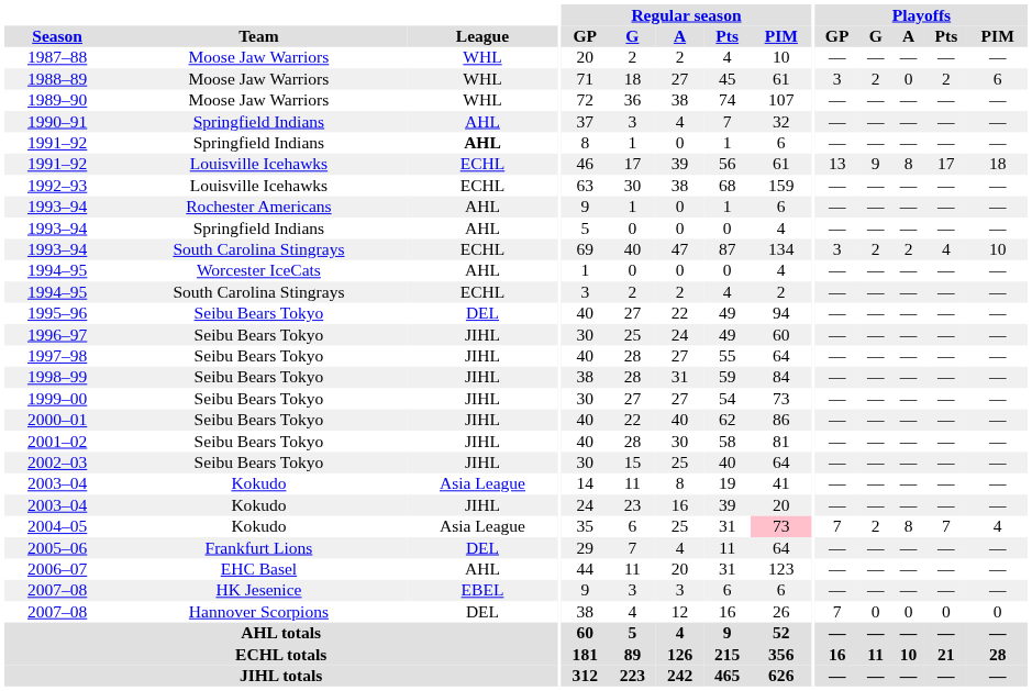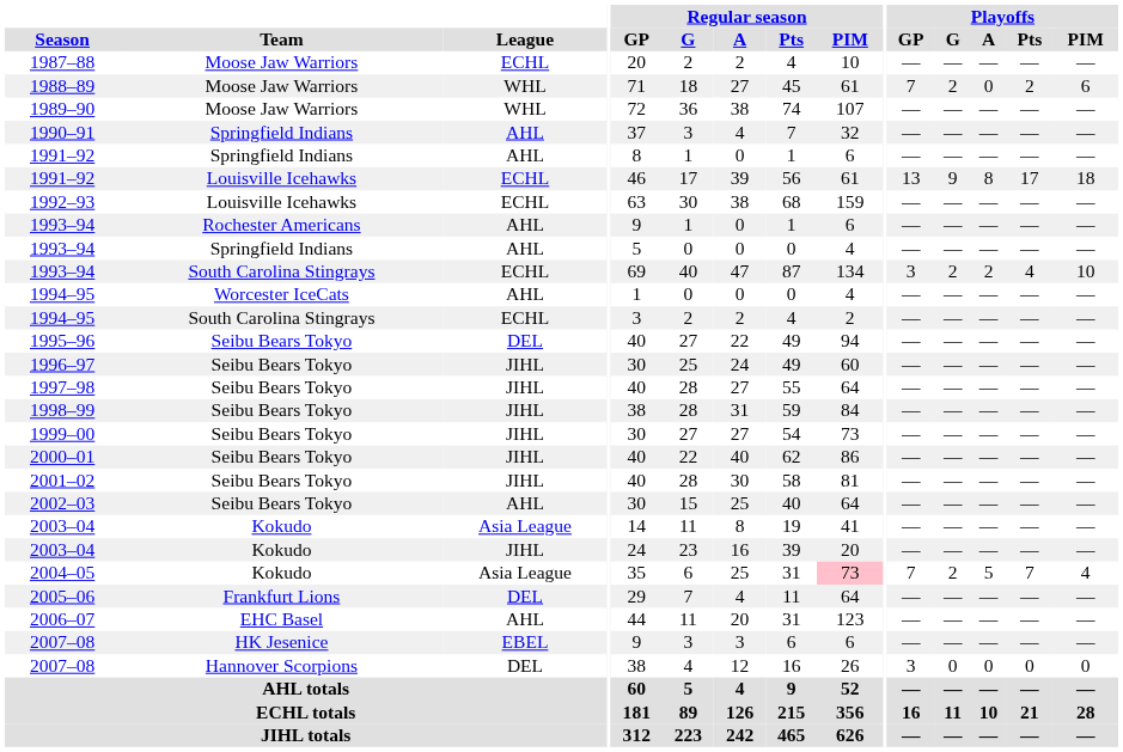 <table border="0" cellpadding="1" cellspacing="0" style="text-align:center; width:60em">
 <tr bgcolor="#e0e0e0">
 <th colspan="3" bgcolor="#ffffff"></th>
 <th rowspan="99" bgcolor="#ffffff"></th>
 <th colspan="5"><a href='#'>Regular season</a></th>
 <th rowspan="99" bgcolor="#ffffff"></th>
 <th colspan="5"><a href='#'>Playoffs</a></th>
 </tr>
 <tr bgcolor="#e0e0e0">
 <th><a href='#'>Season</a></th>
 <th>Team</th>
 <th>League</th>
 <th>GP</th>
 <th><a href='#'>G</a></th>
 <th><a href='#'>A</a></th>
 <th><a href='#'>Pts</a></th>
 <th><a href='#'>PIM</a></th>
 <th>GP</th>
 <th>G</th>
 <th>A</th>
 <th>Pts</th>
 <th>PIM</th>
 </tr>
 <tr>
 <td><a href='#'>1987–88</a></td>
 <td><a href='#'>Moose Jaw Warriors</a></td>
-<td><a href='#'>WHL</a></td>
+<td><a href='#'>ECHL</a></td>
 <td>20</td>
 <td>2</td>
 <td>2</td>
 <td>4</td>
 <td>10</td>
 <td>—</td>
 <td>—</td>
 <td>—</td>
 <td>—</td>
 <td>—</td>
 </tr>
 <tr bgcolor="#f0f0f0">
 <td><a href='#'>1988–89</a></td>
 <td>Moose Jaw Warriors</td>
 <td>WHL</td>
 <td>71</td>
 <td>18</td>
 <td>27</td>
 <td>45</td>
 <td>61</td>
-<td>3</td>
+<td>7</td>
 <td>2</td>
 <td>0</td>
 <td>2</td>
 <td>6</td>
 </tr>
 <tr>
 <td><a href='#'>1989–90</a></td>
 <td>Moose Jaw Warriors</td>
 <td>WHL</td>
 <td>72</td>
 <td>36</td>
 <td>38</td>
 <td>74</td>
 <td>107</td>
 <td>—</td>
 <td>—</td>
 <td>—</td>
 <td>—</td>
 <td>—</td>
 </tr>
 <tr bgcolor="#f0f0f0">
 <td><a href='#'>1990–91</a></td>
 <td><a href='#'>Springfield Indians</a></td>
 <td><a href='#'>AHL</a></td>
 <td>37</td>
 <td>3</td>
 <td>4</td>
 <td>7</td>
 <td>32</td>
 <td>—</td>
 <td>—</td>
 <td>—</td>
 <td>—</td>
 <td>—</td>
 </tr>
 <tr>
 <td><a href='#'>1991–92</a></td>
 <td>Springfield Indians</td>
-<td><strong>AHL</strong></td>
+<td>AHL</td>
 <td>8</td>
 <td>1</td>
 <td>0</td>
 <td>1</td>
 <td>6</td>
 <td>—</td>
 <td>—</td>
 <td>—</td>
 <td>—</td>
 <td>—</td>
 </tr>
 <tr bgcolor="#f0f0f0">
 <td><a href='#'>1991–92</a></td>
 <td><a href='#'>Louisville Icehawks</a></td>
 <td><a href='#'>ECHL</a></td>
 <td>46</td>
 <td>17</td>
 <td>39</td>
 <td>56</td>
 <td>61</td>
 <td>13</td>
 <td>9</td>
 <td>8</td>
 <td>17</td>
 <td>18</td>
 </tr>
 <tr>
 <td><a href='#'>1992–93</a></td>
 <td>Louisville Icehawks</td>
 <td>ECHL</td>
 <td>63</td>
 <td>30</td>
 <td>38</td>
 <td>68</td>
 <td>159</td>
 <td>—</td>
 <td>—</td>
 <td>—</td>
 <td>—</td>
 <td>—</td>
 </tr>
 <tr bgcolor="#f0f0f0">
 <td><a href='#'>1993–94</a></td>
 <td><a href='#'>Rochester Americans</a></td>
 <td>AHL</td>
 <td>9</td>
 <td>1</td>
 <td>0</td>
 <td>1</td>
 <td>6</td>
 <td>—</td>
 <td>—</td>
 <td>—</td>
 <td>—</td>
 <td>—</td>
 </tr>
 <tr>
 <td><a href='#'>1993–94</a></td>
 <td>Springfield Indians</td>
 <td>AHL</td>
 <td>5</td>
 <td>0</td>
 <td>0</td>
 <td>0</td>
 <td>4</td>
 <td>—</td>
 <td>—</td>
 <td>—</td>
 <td>—</td>
 <td>—</td>
 </tr>
 <tr bgcolor="#f0f0f0">
 <td><a href='#'>1993–94</a></td>
 <td><a href='#'>South Carolina Stingrays</a></td>
 <td>ECHL</td>
 <td>69</td>
 <td>40</td>
 <td>47</td>
 <td>87</td>
 <td>134</td>
 <td>3</td>
 <td>2</td>
 <td>2</td>
 <td>4</td>
 <td>10</td>
 </tr>
 <tr>
 <td><a href='#'>1994–95</a></td>
 <td><a href='#'>Worcester IceCats</a></td>
 <td>AHL</td>
 <td>1</td>
 <td>0</td>
 <td>0</td>
 <td>0</td>
 <td>4</td>
 <td>—</td>
 <td>—</td>
 <td>—</td>
 <td>—</td>
 <td>—</td>
 </tr>
 <tr bgcolor="#f0f0f0">
 <td><a href='#'>1994–95</a></td>
 <td>South Carolina Stingrays</td>
 <td>ECHL</td>
 <td>3</td>
 <td>2</td>
 <td>2</td>
 <td>4</td>
 <td>2</td>
 <td>—</td>
 <td>—</td>
 <td>—</td>
 <td>—</td>
 <td>—</td>
 </tr>
 <tr>
 <td><a href='#'>1995–96</a></td>
 <td><a href='#'>Seibu Bears Tokyo</a></td>
 <td><a href='#'>DEL</a></td>
 <td>40</td>
 <td>27</td>
 <td>22</td>
 <td>49</td>
 <td>94</td>
 <td>—</td>
 <td>—</td>
 <td>—</td>
 <td>—</td>
 <td>—</td>
 </tr>
 <tr bgcolor="#f0f0f0">
 <td><a href='#'>1996–97</a></td>
 <td>Seibu Bears Tokyo</td>
 <td>JIHL</td>
 <td>30</td>
 <td>25</td>
 <td>24</td>
 <td>49</td>
 <td>60</td>
 <td>—</td>
 <td>—</td>
 <td>—</td>
 <td>—</td>
 <td>—</td>
 </tr>
 <tr>
 <td><a href='#'>1997–98</a></td>
 <td>Seibu Bears Tokyo</td>
 <td>JIHL</td>
 <td>40</td>
 <td>28</td>
 <td>27</td>
 <td>55</td>
 <td>64</td>
 <td>—</td>
 <td>—</td>
 <td>—</td>
 <td>—</td>
 <td>—</td>
 </tr>
 <tr bgcolor="#f0f0f0">
 <td><a href='#'>1998–99</a></td>
 <td>Seibu Bears Tokyo</td>
 <td>JIHL</td>
 <td>38</td>
 <td>28</td>
 <td>31</td>
 <td>59</td>
 <td>84</td>
 <td>—</td>
 <td>—</td>
 <td>—</td>
 <td>—</td>
 <td>—</td>
 </tr>
 <tr>
 <td><a href='#'>1999–00</a></td>
 <td>Seibu Bears Tokyo</td>
 <td>JIHL</td>
 <td>30</td>
 <td>27</td>
 <td>27</td>
 <td>54</td>
 <td>73</td>
 <td>—</td>
 <td>—</td>
 <td>—</td>
 <td>—</td>
 <td>—</td>
 </tr>
 <tr bgcolor="#f0f0f0">
 <td><a href='#'>2000–01</a></td>
 <td>Seibu Bears Tokyo</td>
 <td>JIHL</td>
 <td>40</td>
 <td>22</td>
 <td>40</td>
 <td>62</td>
 <td>86</td>
 <td>—</td>
 <td>—</td>
 <td>—</td>
 <td>—</td>
 <td>—</td>
 </tr>
 <tr>
 <td><a href='#'>2001–02</a></td>
 <td>Seibu Bears Tokyo</td>
 <td>JIHL</td>
 <td>40</td>
 <td>28</td>
 <td>30</td>
 <td>58</td>
 <td>81</td>
 <td>—</td>
 <td>—</td>
 <td>—</td>
 <td>—</td>
 <td>—</td>
 </tr>
 <tr bgcolor="#f0f0f0">
 <td><a href='#'>2002–03</a></td>
 <td>Seibu Bears Tokyo</td>
-<td>JIHL</td>
+<td>AHL</td>
 <td>30</td>
 <td>15</td>
 <td>25</td>
 <td>40</td>
 <td>64</td>
 <td>—</td>
 <td>—</td>
 <td>—</td>
 <td>—</td>
 <td>—</td>
 </tr>
 <tr>
 <td><a href='#'>2003–04</a></td>
 <td><a href='#'>Kokudo</a></td>
 <td><a href='#'>Asia League</a></td>
 <td>14</td>
 <td>11</td>
 <td>8</td>
 <td>19</td>
 <td>41</td>
 <td>—</td>
 <td>—</td>
 <td>—</td>
 <td>—</td>
 <td>—</td>
 </tr>
 <tr bgcolor="#f0f0f0">
 <td><a href='#'>2003–04</a></td>
 <td>Kokudo</td>
 <td>JIHL</td>
 <td>24</td>
 <td>23</td>
 <td>16</td>
 <td>39</td>
 <td>20</td>
 <td>—</td>
 <td>—</td>
 <td>—</td>
 <td>—</td>
 <td>—</td>
 </tr>
 <tr>
 <td><a href='#'>2004–05</a></td>
 <td>Kokudo</td>
 <td>Asia League</td>
 <td>35</td>
 <td>6</td>
 <td>25</td>
 <td>31</td>
 <td style="background: pink;">73</td>
 <td>7</td>
 <td>2</td>
-<td>8</td>
+<td>5</td>
 <td>7</td>
 <td>4</td>
 </tr>
 <tr bgcolor="#f0f0f0">
 <td><a href='#'>2005–06</a></td>
 <td><a href='#'>Frankfurt Lions</a></td>
 <td><a href='#'>DEL</a></td>
 <td>29</td>
 <td>7</td>
 <td>4</td>
 <td>11</td>
 <td>64</td>
 <td>—</td>
 <td>—</td>
 <td>—</td>
 <td>—</td>
 <td>—</td>
 </tr>
 <tr>
 <td><a href='#'>2006–07</a></td>
 <td><a href='#'>EHC Basel</a></td>
 <td>AHL</td>
 <td>44</td>
 <td>11</td>
 <td>20</td>
 <td>31</td>
 <td>123</td>
 <td>—</td>
 <td>—</td>
 <td>—</td>
 <td>—</td>
 <td>—</td>
 </tr>
 <tr bgcolor="#f0f0f0">
 <td><a href='#'>2007–08</a></td>
 <td><a href='#'>HK Jesenice</a></td>
 <td><a href='#'>EBEL</a></td>
 <td>9</td>
 <td>3</td>
 <td>3</td>
 <td>6</td>
 <td>6</td>
 <td>—</td>
 <td>—</td>
 <td>—</td>
 <td>—</td>
 <td>—</td>
 </tr>
 <tr>
 <td><a href='#'>2007–08</a></td>
 <td><a href='#'>Hannover Scorpions</a></td>
 <td>DEL</td>
 <td>38</td>
 <td>4</td>
 <td>12</td>
 <td>16</td>
 <td>26</td>
-<td>7</td>
+<td>3</td>
 <td>0</td>
 <td>0</td>
 <td>0</td>
 <td>0</td>
 </tr>
 <tr>
 </tr>
 <tr ALIGN="center" bgcolor="#e0e0e0">
 <th colspan="3">AHL totals</th>
 <th ALIGN="center">60</th>
 <th ALIGN="center">5</th>
 <th ALIGN="center">4</th>
 <th ALIGN="center">9</th>
 <th ALIGN="center">52</th>
 <th ALIGN="center">—</th>
 <th ALIGN="center">—</th>
 <th ALIGN="center">—</th>
 <th ALIGN="center">—</th>
 <th ALIGN="center">—</th>
 </tr>
 <tr>
 </tr>
 <tr ALIGN="center" bgcolor="#e0e0e0">
 <th colspan="3">ECHL totals</th>
 <th ALIGN="center">181</th>
 <th ALIGN="center">89</th>
 <th ALIGN="center">126</th>
 <th ALIGN="center">215</th>
 <th ALIGN="center">356</th>
 <th ALIGN="center">16</th>
 <th ALIGN="center">11</th>
 <th ALIGN="center">10</th>
 <th ALIGN="center">21</th>
 <th ALIGN="center">28</th>
 </tr>
 <tr>
 </tr>
 <tr ALIGN="center" bgcolor="#e0e0e0">
 <th colspan="3">JIHL totals</th>
 <th ALIGN="center">312</th>
 <th ALIGN="center">223</th>
 <th ALIGN="center">242</th>
 <th ALIGN="center">465</th>
 <th ALIGN="center">626</th>
 <th ALIGN="center">—</th>
 <th ALIGN="center">—</th>
 <th ALIGN="center">—</th>
 <th ALIGN="center">—</th>
 <th ALIGN="center">—</th>
 </tr>
 </table>
